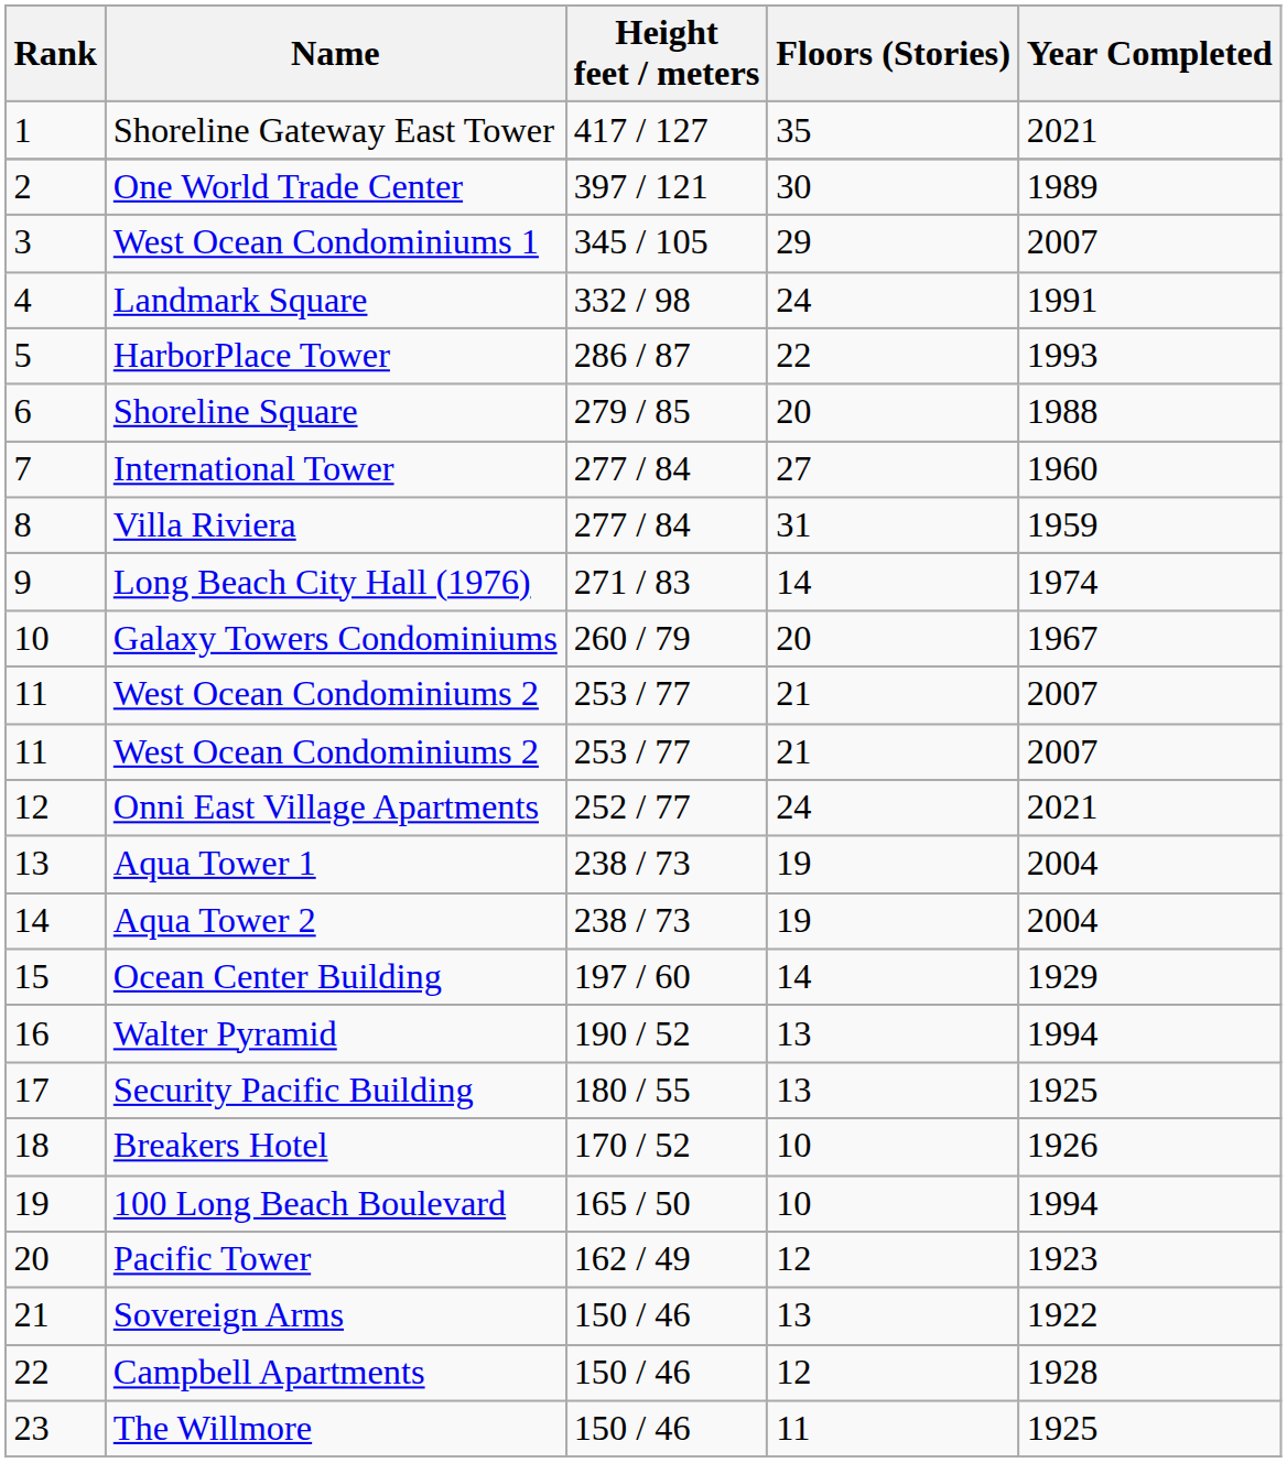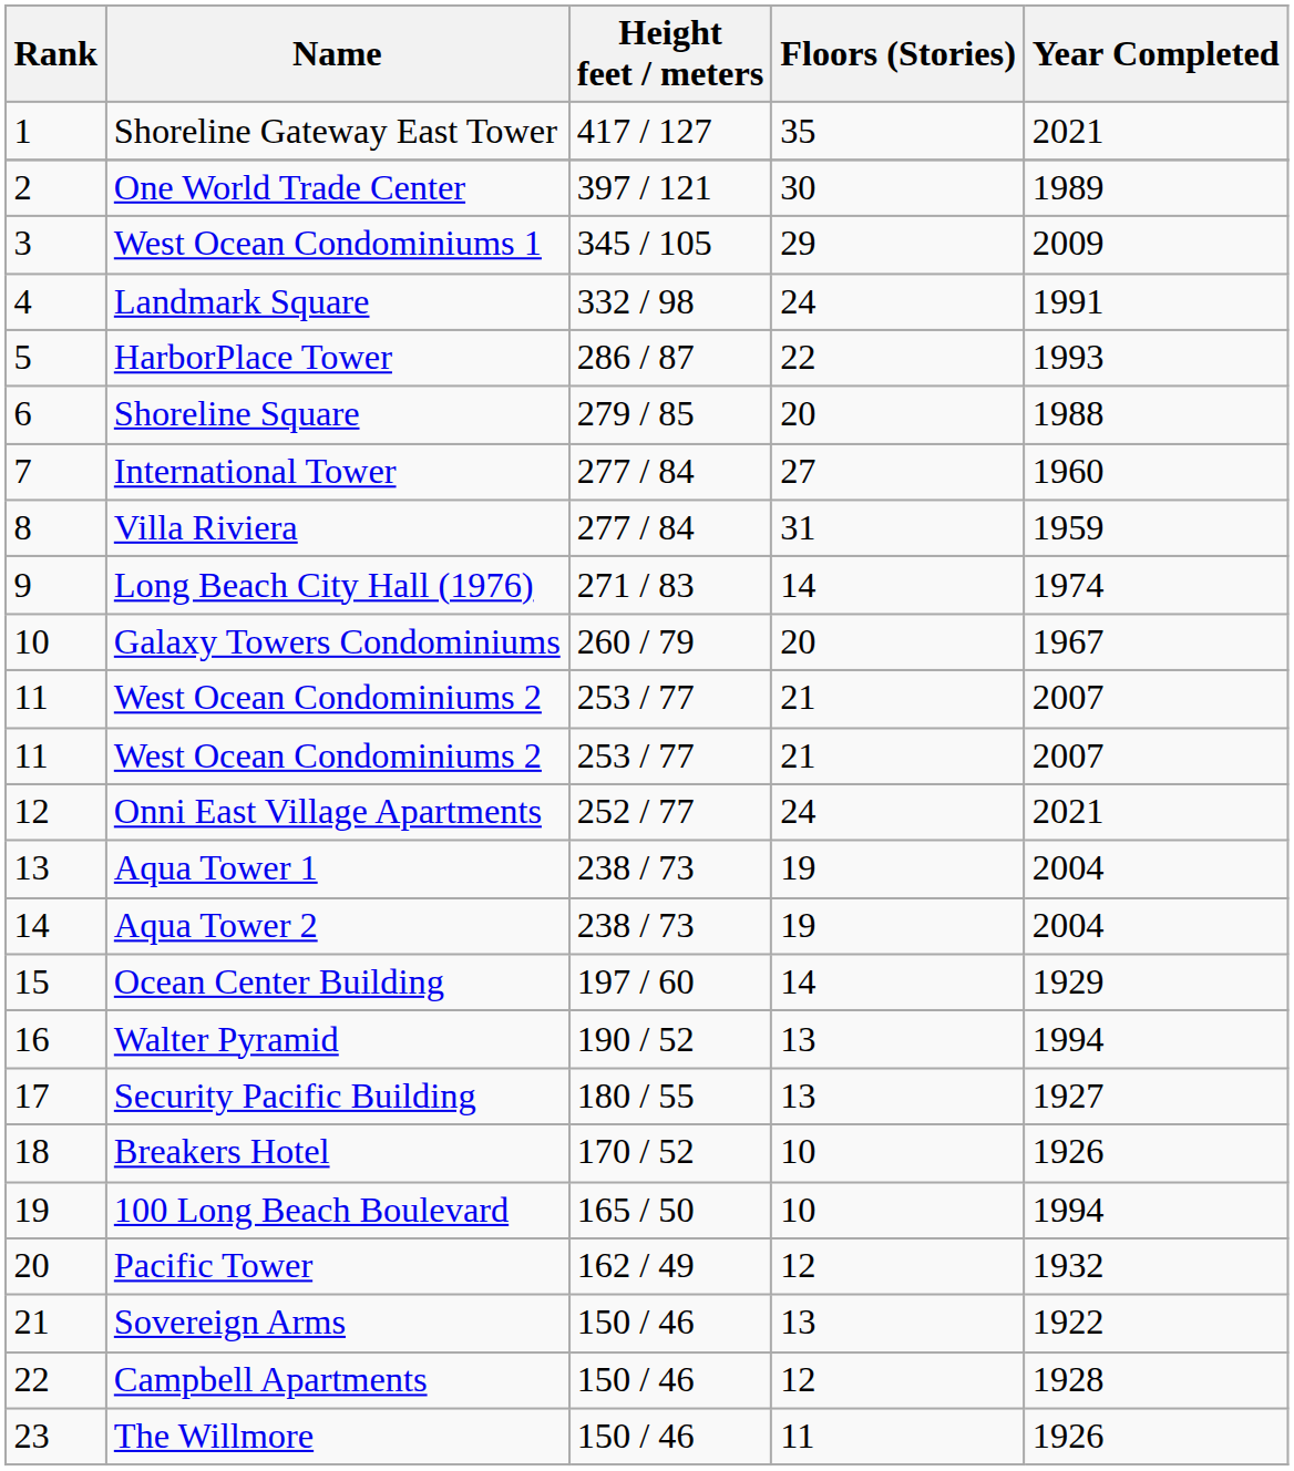 <table class="wikitable sortable">
 <tr>
 <th class="unsortable">Rank</th>
 <th>Name</th>
 <th>Height<br>feet / meters</th>
 <th>Floors (Stories)</th>
 <th>Year Completed</th>
 </tr>
 <tr>
 <td>1</td>
 <td>Shoreline Gateway East Tower</td>
 <td>417 / 127</td>
 <td>35</td>
 <td>2021</td>
 </tr>
 <tr>
 </tr>
 <tr>
 <td>2</td>
 <td><a href='#'>One World Trade Center</a></td>
 <td>397 / 121</td>
 <td>30</td>
 <td>1989</td>
 </tr>
 <tr>
 <td>3</td>
 <td><a href='#'>West Ocean Condominiums 1</a></td>
 <td>345 / 105</td>
 <td>29</td>
-<td>2007</td>
+<td>2009</td>
 </tr>
 <tr>
 <td>4</td>
 <td><a href='#'>Landmark Square</a></td>
 <td>332 / 98</td>
 <td>24</td>
 <td>1991</td>
 </tr>
 <tr>
 <td>5</td>
 <td><a href='#'>HarborPlace Tower</a></td>
 <td>286 / 87</td>
 <td>22</td>
 <td>1993</td>
 </tr>
 <tr>
 <td>6</td>
 <td><a href='#'>Shoreline Square</a></td>
 <td>279 / 85</td>
 <td>20</td>
 <td>1988</td>
 </tr>
 <tr>
 <td>7</td>
 <td><a href='#'>International Tower</a></td>
 <td>277 / 84</td>
 <td>27</td>
 <td>1960</td>
 </tr>
 <tr>
 <td>8</td>
 <td><a href='#'>Villa Riviera</a></td>
 <td>277 / 84</td>
 <td>31</td>
 <td>1959</td>
 </tr>
 <tr>
 <td>9</td>
 <td><a href='#'>Long Beach City Hall (1976)</a></td>
 <td>271 / 83</td>
 <td>14</td>
 <td>1974</td>
 </tr>
 <tr>
 <td>10</td>
 <td><a href='#'>Galaxy Towers Condominiums</a></td>
 <td>260 / 79</td>
 <td>20</td>
 <td>1967</td>
 </tr>
 <tr>
 <td>11</td>
 <td><a href='#'>West Ocean Condominiums 2</a></td>
 <td>253 / 77</td>
 <td>21</td>
 <td>2007</td>
 </tr>
 <tr>
 <td>11</td>
 <td><a href='#'>West Ocean Condominiums 2</a></td>
 <td>253 / 77</td>
 <td>21</td>
 <td>2007</td>
 </tr>
 <tr>
 <td>12</td>
 <td><a href='#'>Onni East Village Apartments</a></td>
 <td>252 / 77</td>
 <td>24</td>
 <td>2021</td>
 </tr>
 <tr>
 <td>13</td>
 <td><a href='#'>Aqua Tower 1</a></td>
 <td>238 / 73</td>
 <td>19</td>
 <td>2004</td>
 </tr>
 <tr>
 <td>14</td>
 <td><a href='#'>Aqua Tower 2</a></td>
 <td>238 / 73</td>
 <td>19</td>
 <td>2004</td>
 </tr>
 <tr>
 <td>15</td>
 <td><a href='#'>Ocean Center Building</a></td>
 <td>197 / 60</td>
 <td>14</td>
 <td>1929</td>
 </tr>
 <tr>
 <td>16</td>
 <td><a href='#'>Walter Pyramid</a></td>
 <td>190 / 52</td>
 <td>13</td>
 <td>1994</td>
 </tr>
 <tr>
 <td>17</td>
 <td><a href='#'>Security Pacific Building</a></td>
 <td>180 / 55</td>
 <td>13</td>
-<td>1925</td>
+<td>1927</td>
 </tr>
 <tr>
 <td>18</td>
 <td><a href='#'>Breakers Hotel</a></td>
 <td>170 / 52</td>
 <td>10</td>
 <td>1926</td>
 </tr>
 <tr>
 <td>19</td>
 <td><a href='#'>100 Long Beach Boulevard</a></td>
 <td>165 / 50</td>
 <td>10</td>
 <td>1994</td>
 </tr>
 <tr>
 <td>20</td>
 <td><a href='#'>Pacific Tower</a></td>
 <td>162 / 49</td>
 <td>12</td>
-<td>1923</td>
+<td>1932</td>
 </tr>
 <tr>
 <td>21</td>
 <td><a href='#'>Sovereign Arms</a></td>
 <td>150 / 46</td>
 <td>13</td>
 <td>1922</td>
 </tr>
 <tr>
 <td>22</td>
 <td><a href='#'>Campbell Apartments</a></td>
 <td>150 / 46</td>
 <td>12</td>
 <td>1928</td>
 </tr>
 <tr>
 <td>23</td>
 <td><a href='#'>The Willmore</a></td>
 <td>150 / 46</td>
 <td>11</td>
-<td>1925</td>
+<td>1926</td>
 </tr>
 </table>
